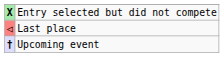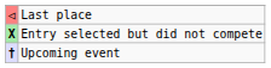 <table class="wikitable">
 <tr>
+</tr>
+<tr>
+<td style="text-align:center; background-color:#FE8080;">◁</td>
+<td>Last place</td>
 </tr>
 <tr>
 <td style="text-align:center; background-color:#A4EAA9;"><strong>X</strong></td>
 <td>Entry selected but did not compete</td>
 </tr>
 <tr>
-<td style="text-align:center; background-color:#FE8080;">◁</td>
-<td>Last place</td>
-</tr>
-<tr>
 <td style="text-align:center; background-color:#DDF;"><strong>†</strong></td>
 <td>Upcoming event</td>
 </tr>
 </table>
